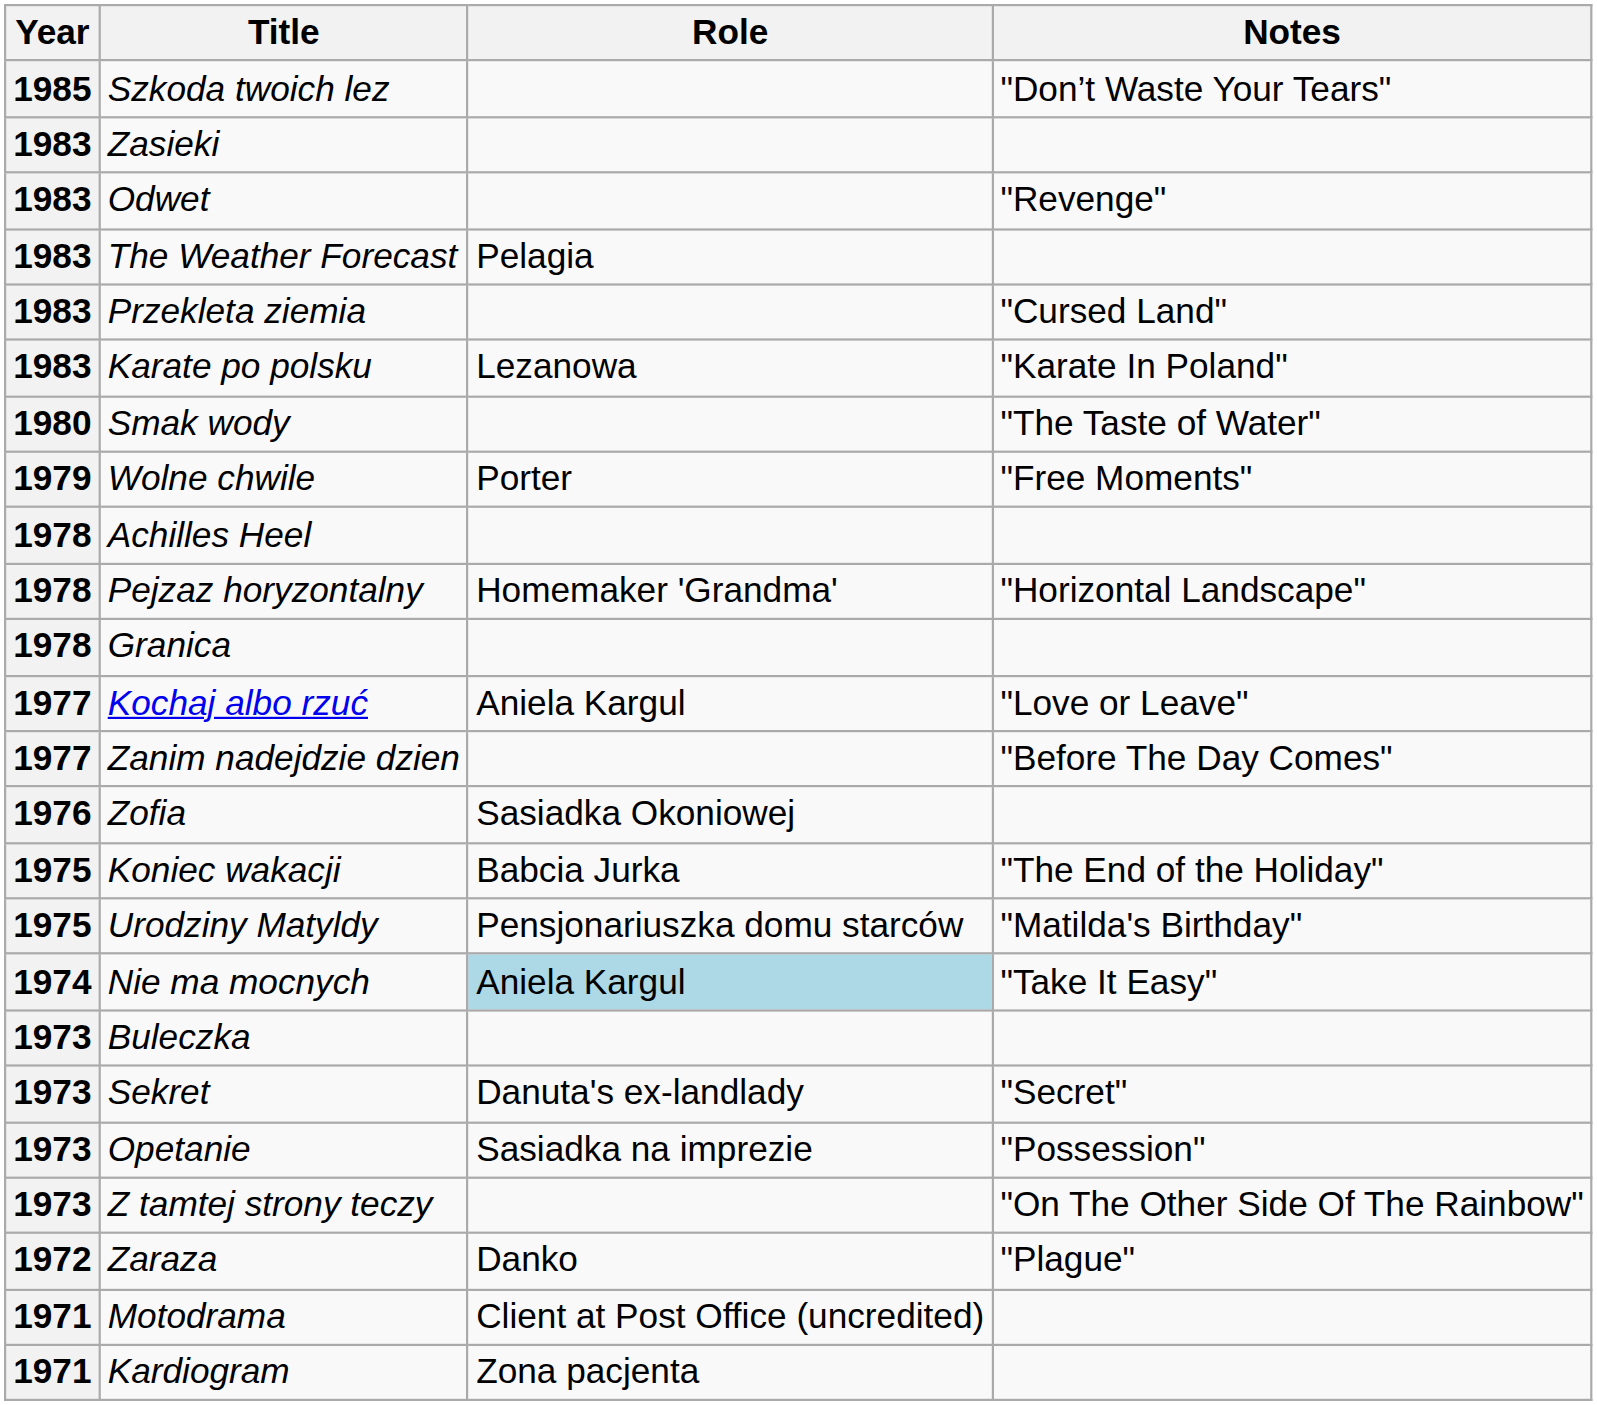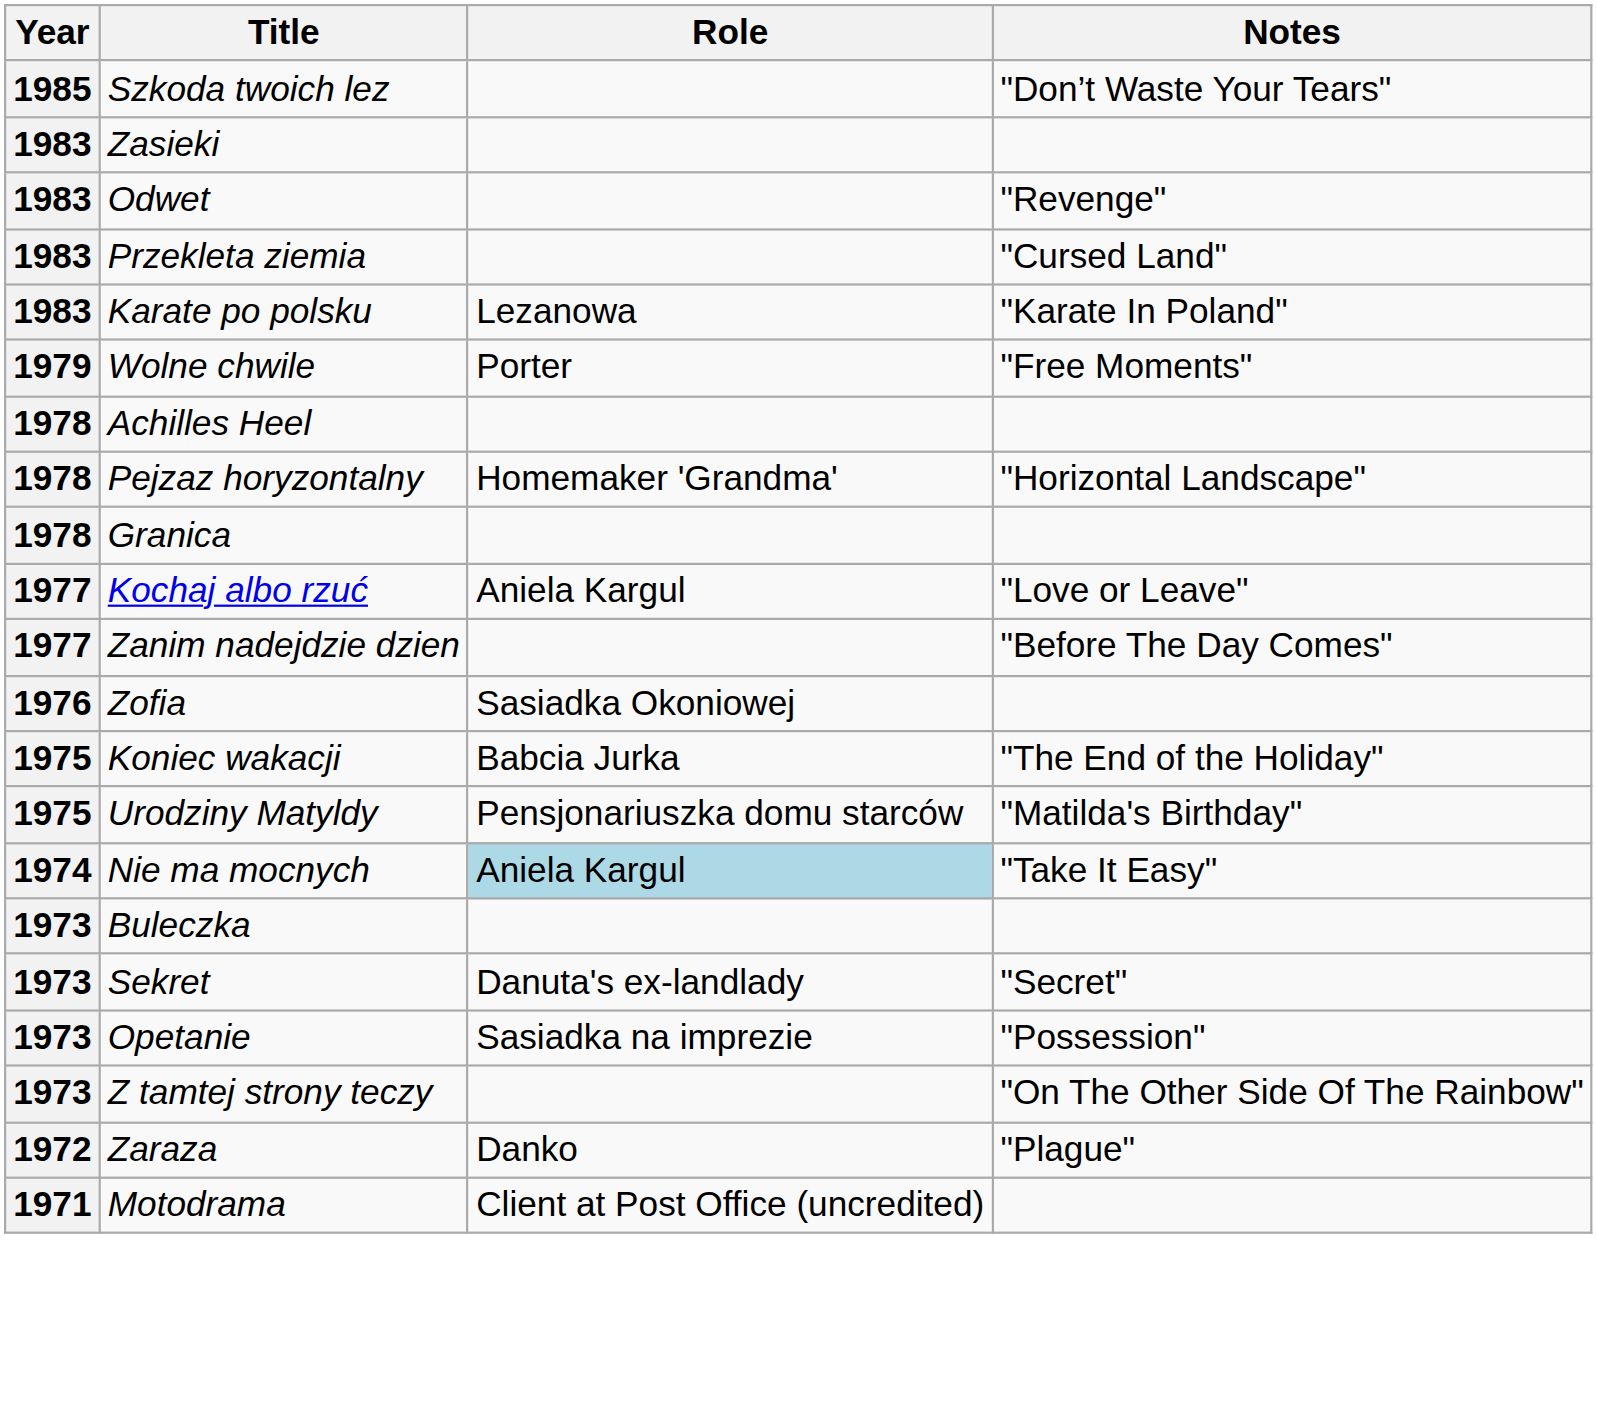 <table class="wikitable plainrowheaders sortable">
 <tr>
 <th scope="col">Year</th>
 <th scope="col">Title</th>
 <th scope="col">Role</th>
 <th scope="col" class="unsortable">Notes</th>
 </tr>
 <tr>
 <th scope="row">1985</th>
 <td><em>Szkoda twoich lez</em></td>
 <td></td>
 <td>"Don’t Waste Your Tears"</td>
 </tr>
 <tr>
 <th scope="row">1983</th>
 <td><em>Zasieki</em></td>
 <td></td>
 <td></td>
 </tr>
 <tr>
 <th scope="row">1983</th>
 <td><em>Odwet</em></td>
 <td></td>
 <td>"Revenge"</td>
 </tr>
 <tr>
 <th scope="row">1983</th>
-<td><em>The Weather Forecast</em></td>
-<td>Pelagia</td>
-<td></td>
-</tr>
-<tr>
-<th scope="row">1983</th>
 <td><em>Przekleta ziemia</em></td>
 <td></td>
 <td>"Cursed Land"</td>
 </tr>
 <tr>
 <th scope="row">1983</th>
 <td><em>Karate po polsku</em></td>
 <td>Lezanowa</td>
 <td>"Karate In Poland"</td>
-</tr>
-<tr>
-<th scope="row">1980</th>
-<td><em>Smak wody</em></td>
-<td></td>
-<td>"The Taste of Water"</td>
 </tr>
 <tr>
 <th scope="row">1979</th>
 <td><em>Wolne chwile</em></td>
 <td>Porter</td>
 <td>"Free Moments"</td>
 </tr>
 <tr>
 <th scope="row">1978</th>
 <td><em>Achilles Heel</em></td>
 <td></td>
 <td></td>
 </tr>
 <tr>
 <th scope="row">1978</th>
 <td><em>Pejzaz horyzontalny</em></td>
 <td>Homemaker 'Grandma'</td>
 <td>"Horizontal Landscape"</td>
 </tr>
 <tr>
 <th scope="row">1978</th>
 <td><em>Granica</em></td>
 <td></td>
 <td></td>
 </tr>
 <tr>
 <th scope="row">1977</th>
 <td><em><a href='#'>Kochaj albo rzuć</a></em></td>
 <td>Aniela Kargul</td>
 <td>"Love or Leave"</td>
 </tr>
 <tr>
 <th scope="row">1977</th>
 <td><em>Zanim nadejdzie dzien</em></td>
 <td></td>
 <td>"Before The Day Comes"</td>
 </tr>
 <tr>
 <th scope="row">1976</th>
 <td><em>Zofia</em></td>
 <td>Sasiadka Okoniowej</td>
 <td></td>
 </tr>
 <tr>
 <th scope="row">1975</th>
 <td><em>Koniec wakacji</em></td>
 <td>Babcia Jurka</td>
 <td>"The End of the Holiday"</td>
 </tr>
 <tr>
 <th scope="row">1975</th>
 <td><em>Urodziny Matyldy</em></td>
 <td>Pensjonariuszka domu starców</td>
 <td>"Matilda's Birthday"</td>
 </tr>
 <tr>
 <th scope="row">1974</th>
 <td><em>Nie ma mocnych</em></td>
 <td style="background: lightblue;">Aniela Kargul</td>
 <td>"Take It Easy"</td>
 </tr>
 <tr>
 <th scope="row">1973</th>
 <td><em>Buleczka</em></td>
 <td></td>
 <td></td>
 </tr>
 <tr>
 <th scope="row">1973</th>
 <td><em>Sekret</em></td>
 <td>Danuta's ex-landlady</td>
 <td>"Secret"</td>
 </tr>
 <tr>
 <th scope="row">1973</th>
 <td><em>Opetanie</em></td>
 <td>Sasiadka na imprezie</td>
 <td>"Possession"</td>
 </tr>
 <tr>
 <th scope="row">1973</th>
 <td><em>Z tamtej strony teczy</em></td>
 <td></td>
 <td>"On The Other Side Of The Rainbow"</td>
 </tr>
 <tr>
 <th scope="row">1972</th>
 <td><em>Zaraza</em></td>
 <td>Danko</td>
 <td>"Plague"</td>
 </tr>
 <tr>
 <th scope="row">1971</th>
 <td><em>Motodrama</em></td>
 <td>Client at Post Office (uncredited)</td>
 <td></td>
 </tr>
-<tr>
-<th scope="row">1971</th>
-<td><em>Kardiogram</em></td>
-<td>Zona pacjenta</td>
-<td></td>
-</tr>
 </table>
